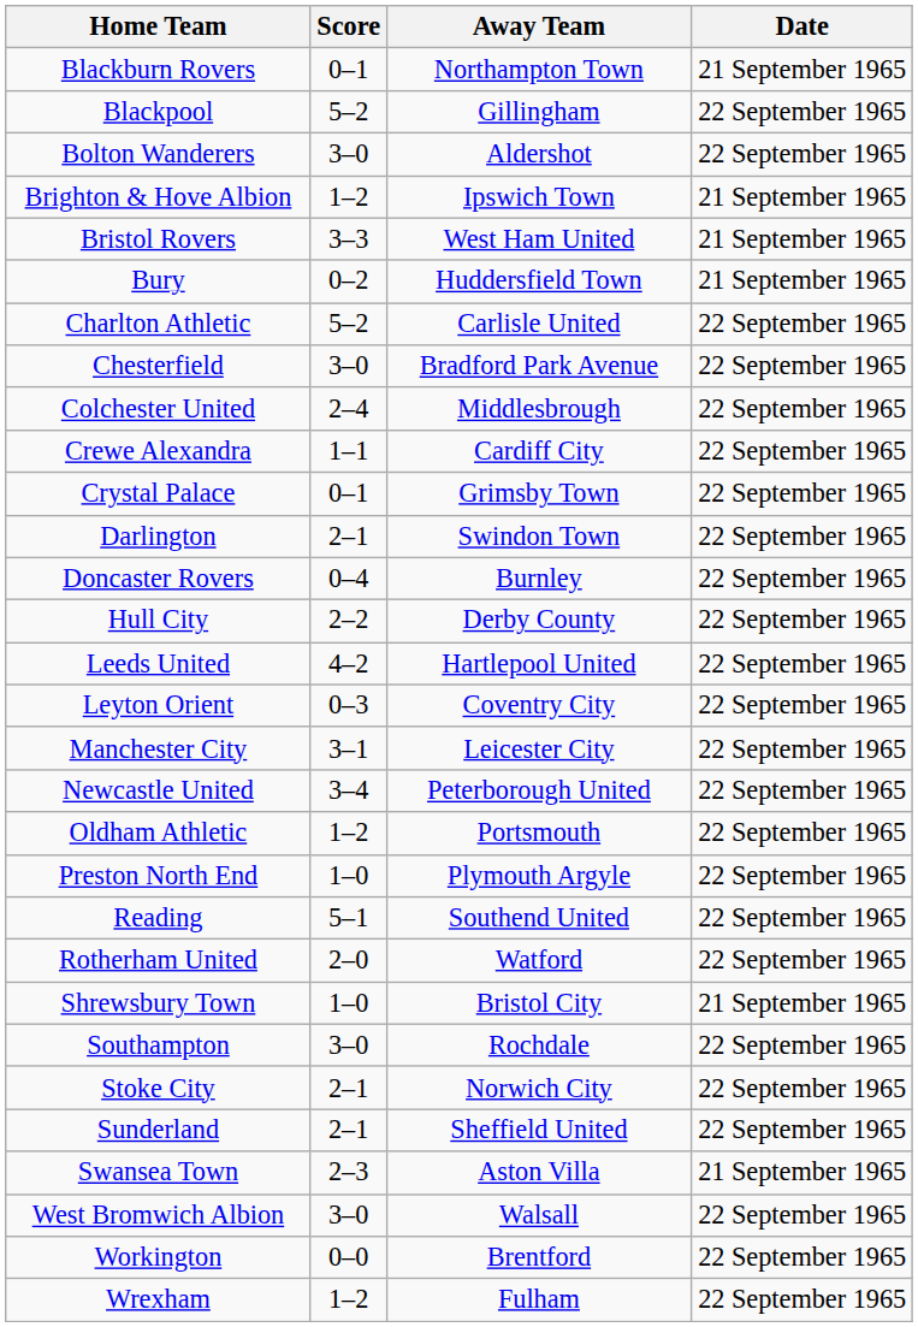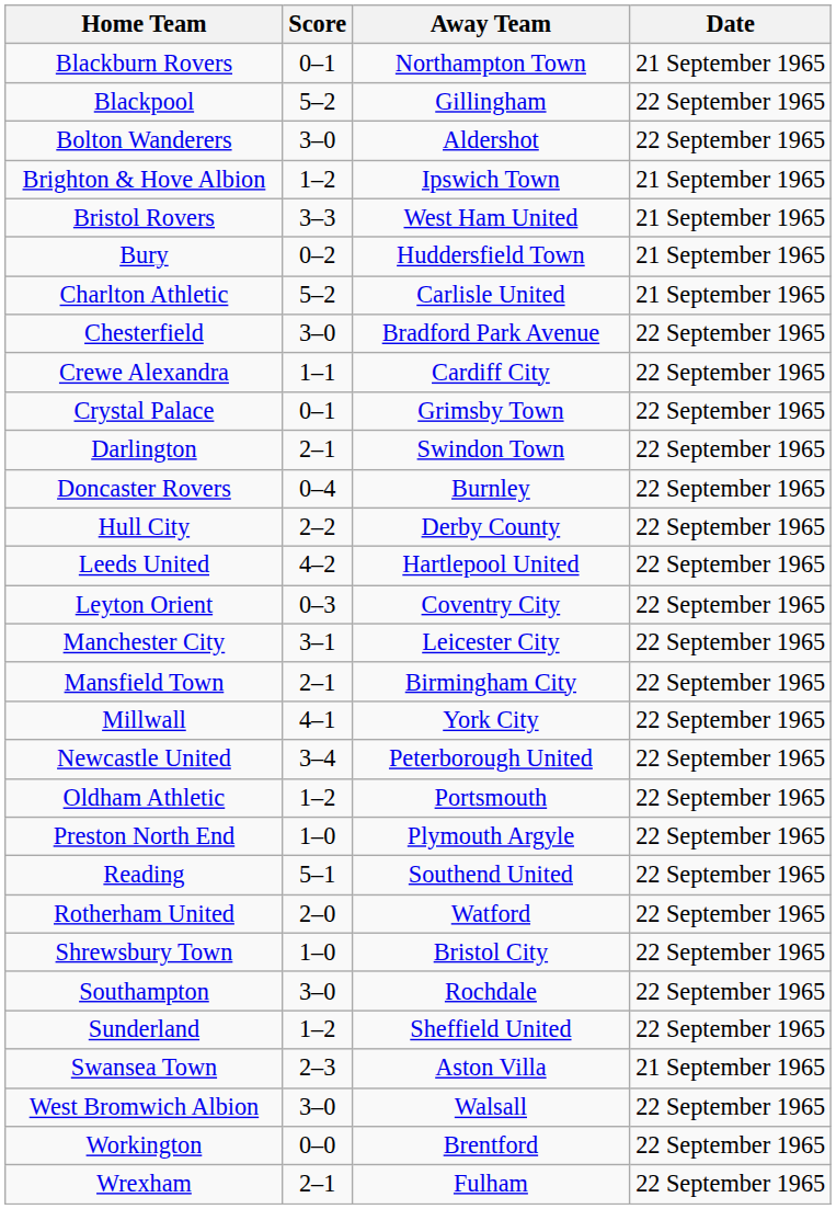 <table class="wikitable" style="text-align:center;">
 <tr>
 <th width=175>Home Team</th>
 <th width=20>Score</th>
 <th width=175>Away Team</th>
 <th width=125>Date</th>
 </tr>
 <tr>
 <td><a href='#'>Blackburn Rovers</a></td>
 <td>0–1</td>
 <td><a href='#'>Northampton Town</a></td>
 <td>21 September 1965</td>
 </tr>
 <tr>
 <td><a href='#'>Blackpool</a></td>
 <td>5–2</td>
 <td><a href='#'>Gillingham</a></td>
 <td>22 September 1965</td>
 </tr>
 <tr>
 <td><a href='#'>Bolton Wanderers</a></td>
 <td>3–0</td>
 <td><a href='#'>Aldershot</a></td>
 <td>22 September 1965</td>
 </tr>
 <tr>
 <td><a href='#'>Brighton & Hove Albion</a></td>
 <td>1–2</td>
 <td><a href='#'>Ipswich Town</a></td>
 <td>21 September 1965</td>
 </tr>
 <tr>
 <td><a href='#'>Bristol Rovers</a></td>
 <td>3–3</td>
 <td><a href='#'>West Ham United</a></td>
 <td>21 September 1965</td>
 </tr>
 <tr>
 <td><a href='#'>Bury</a></td>
 <td>0–2</td>
 <td><a href='#'>Huddersfield Town</a></td>
 <td>21 September 1965</td>
 </tr>
 <tr>
 <td><a href='#'>Charlton Athletic</a></td>
 <td>5–2</td>
 <td><a href='#'>Carlisle United</a></td>
-<td>22 September 1965</td>
+<td>21 September 1965</td>
 </tr>
 <tr>
 <td><a href='#'>Chesterfield</a></td>
 <td>3–0</td>
 <td><a href='#'>Bradford Park Avenue</a></td>
-<td>22 September 1965</td>
-</tr>
-<tr>
-<td><a href='#'>Colchester United</a></td>
-<td>2–4</td>
-<td><a href='#'>Middlesbrough</a></td>
 <td>22 September 1965</td>
 </tr>
 <tr>
 <td><a href='#'>Crewe Alexandra</a></td>
 <td>1–1</td>
 <td><a href='#'>Cardiff City</a></td>
 <td>22 September 1965</td>
 </tr>
 <tr>
 <td><a href='#'>Crystal Palace</a></td>
 <td>0–1</td>
 <td><a href='#'>Grimsby Town</a></td>
 <td>22 September 1965</td>
 </tr>
 <tr>
 <td><a href='#'>Darlington</a></td>
 <td>2–1</td>
 <td><a href='#'>Swindon Town</a></td>
 <td>22 September 1965</td>
 </tr>
 <tr>
 <td><a href='#'>Doncaster Rovers</a></td>
 <td>0–4</td>
 <td><a href='#'>Burnley</a></td>
 <td>22 September 1965</td>
 </tr>
 <tr>
 <td><a href='#'>Hull City</a></td>
 <td>2–2</td>
 <td><a href='#'>Derby County</a></td>
 <td>22 September 1965</td>
 </tr>
 <tr>
 <td><a href='#'>Leeds United</a></td>
 <td>4–2</td>
 <td><a href='#'>Hartlepool United</a></td>
 <td>22 September 1965</td>
 </tr>
 <tr>
 <td><a href='#'>Leyton Orient</a></td>
 <td>0–3</td>
 <td><a href='#'>Coventry City</a></td>
 <td>22 September 1965</td>
 </tr>
 <tr>
 <td><a href='#'>Manchester City</a></td>
 <td>3–1</td>
 <td><a href='#'>Leicester City</a></td>
 <td>22 September 1965</td>
 </tr>
 <tr>
+<td><a href='#'>Mansfield Town</a></td>
+<td>2–1</td>
+<td><a href='#'>Birmingham City</a></td>
+<td>22 September 1965</td>
+</tr>
+<tr>
+<td><a href='#'>Millwall</a></td>
+<td>4–1</td>
+<td><a href='#'>York City</a></td>
+<td>22 September 1965</td>
+</tr>
+<tr>
 <td><a href='#'>Newcastle United</a></td>
 <td>3–4</td>
 <td><a href='#'>Peterborough United</a></td>
 <td>22 September 1965</td>
 </tr>
 <tr>
 <td><a href='#'>Oldham Athletic</a></td>
 <td>1–2</td>
 <td><a href='#'>Portsmouth</a></td>
 <td>22 September 1965</td>
 </tr>
 <tr>
 <td><a href='#'>Preston North End</a></td>
 <td>1–0</td>
 <td><a href='#'>Plymouth Argyle</a></td>
 <td>22 September 1965</td>
 </tr>
 <tr>
 <td><a href='#'>Reading</a></td>
 <td>5–1</td>
 <td><a href='#'>Southend United</a></td>
 <td>22 September 1965</td>
 </tr>
 <tr>
 <td><a href='#'>Rotherham United</a></td>
 <td>2–0</td>
 <td><a href='#'>Watford</a></td>
 <td>22 September 1965</td>
 </tr>
 <tr>
 <td><a href='#'>Shrewsbury Town</a></td>
 <td>1–0</td>
 <td><a href='#'>Bristol City</a></td>
-<td>21 September 1965</td>
+<td>22 September 1965</td>
 </tr>
 <tr>
 <td><a href='#'>Southampton</a></td>
 <td>3–0</td>
 <td><a href='#'>Rochdale</a></td>
 <td>22 September 1965</td>
 </tr>
 <tr>
-<td><a href='#'>Stoke City</a></td>
-<td>2–1</td>
-<td><a href='#'>Norwich City</a></td>
-<td>22 September 1965</td>
-</tr>
-<tr>
 <td><a href='#'>Sunderland</a></td>
-<td>2–1</td>
+<td>1–2</td>
 <td><a href='#'>Sheffield United</a></td>
 <td>22 September 1965</td>
 </tr>
 <tr>
 <td><a href='#'>Swansea Town</a></td>
 <td>2–3</td>
 <td><a href='#'>Aston Villa</a></td>
 <td>21 September 1965</td>
 </tr>
 <tr>
 <td><a href='#'>West Bromwich Albion</a></td>
 <td>3–0</td>
 <td><a href='#'>Walsall</a></td>
 <td>22 September 1965</td>
 </tr>
 <tr>
 <td><a href='#'>Workington</a></td>
 <td>0–0</td>
 <td><a href='#'>Brentford</a></td>
 <td>22 September 1965</td>
 </tr>
 <tr>
 <td><a href='#'>Wrexham</a></td>
-<td>1–2</td>
+<td>2–1</td>
 <td><a href='#'>Fulham</a></td>
 <td>22 September 1965</td>
 </tr>
 <tr>
 </tr>
 </table>
